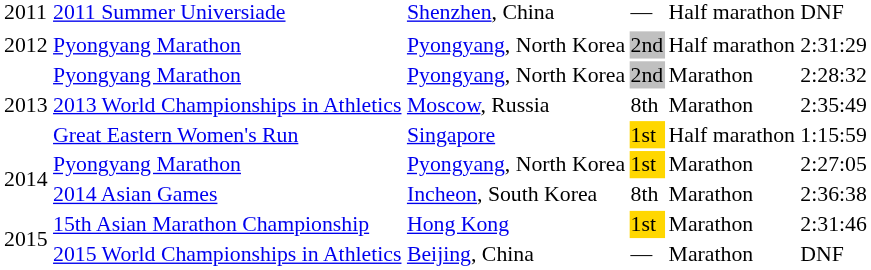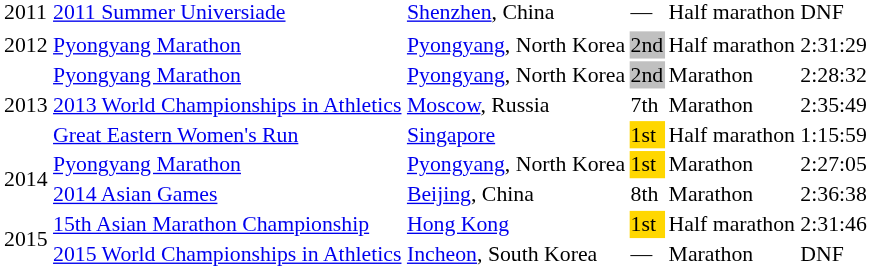 <table>
 <tr>
 <td>2011</td>
 <td><a href='#'>2011 Summer Universiade</a></td>
 <td><a href='#'>Shenzhen</a>, China</td>
 <td>—</td>
 <td>Half marathon</td>
 <td><abbr>DNF</abbr></td>
 </tr>
 <tr>
 </tr>
 <tr>
 <td>2012</td>
 <td><a href='#'>Pyongyang Marathon</a></td>
 <td><a href='#'>Pyongyang</a>, North Korea</td>
 <td bgcolor="silver">2nd</td>
 <td>Half marathon</td>
 <td>2:31:29</td>
 </tr>
 <tr>
 <td rowspan=3>2013</td>
 <td><a href='#'>Pyongyang Marathon</a></td>
 <td><a href='#'>Pyongyang</a>, North Korea</td>
 <td bgcolor="silver">2nd</td>
 <td>Marathon</td>
 <td>2:28:32</td>
 </tr>
 <tr>
 <td><a href='#'>2013 World Championships in Athletics</a></td>
 <td><a href='#'>Moscow</a>, Russia</td>
-<td>8th</td>
+<td>7th</td>
 <td>Marathon</td>
 <td>2:35:49</td>
 </tr>
 <tr>
 <td><a href='#'>Great Eastern Women's Run</a></td>
 <td><a href='#'>Singapore</a></td>
 <td bgcolor="gold">1st</td>
 <td>Half marathon</td>
 <td>1:15:59</td>
 </tr>
 <tr>
 <td rowspan=2>2014</td>
 <td><a href='#'>Pyongyang Marathon</a></td>
 <td><a href='#'>Pyongyang</a>, North Korea</td>
 <td bgcolor="gold">1st</td>
 <td>Marathon</td>
 <td>2:27:05</td>
 </tr>
 <tr>
 <td><a href='#'>2014 Asian Games</a></td>
-<td><a href='#'>Incheon</a>, South Korea</td>
+<td><a href='#'>Beijing</a>, China</td>
 <td>8th</td>
 <td>Marathon</td>
 <td>2:36:38</td>
 </tr>
 <tr>
 <td rowspan=2>2015</td>
 <td><a href='#'>15th Asian Marathon Championship</a></td>
 <td><a href='#'>Hong Kong</a></td>
 <td bgcolor="gold">1st</td>
-<td>Marathon</td>
+<td>Half marathon</td>
 <td>2:31:46</td>
 </tr>
 <tr>
 <td><a href='#'>2015 World Championships in Athletics</a></td>
-<td><a href='#'>Beijing</a>, China</td>
+<td><a href='#'>Incheon</a>, South Korea</td>
 <td>—</td>
 <td>Marathon</td>
 <td><abbr>DNF</abbr></td>
 </tr>
 </table>
